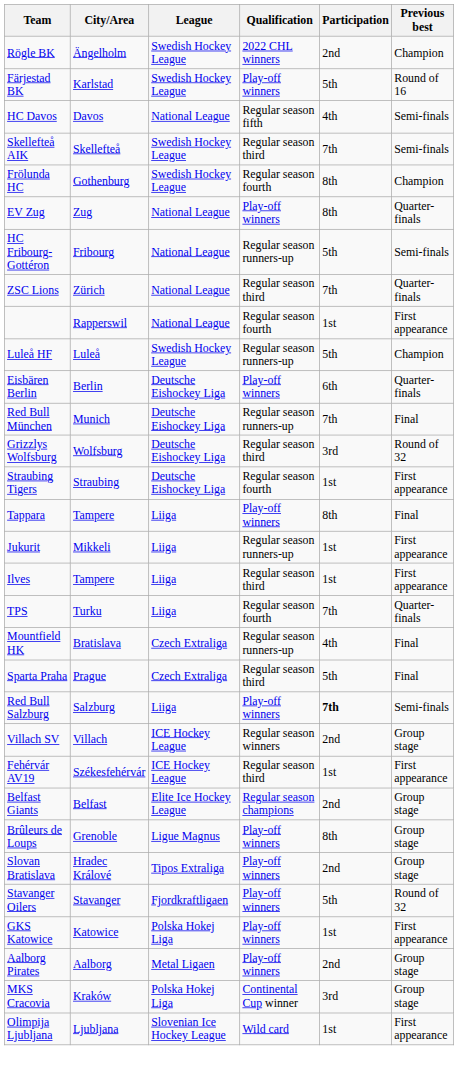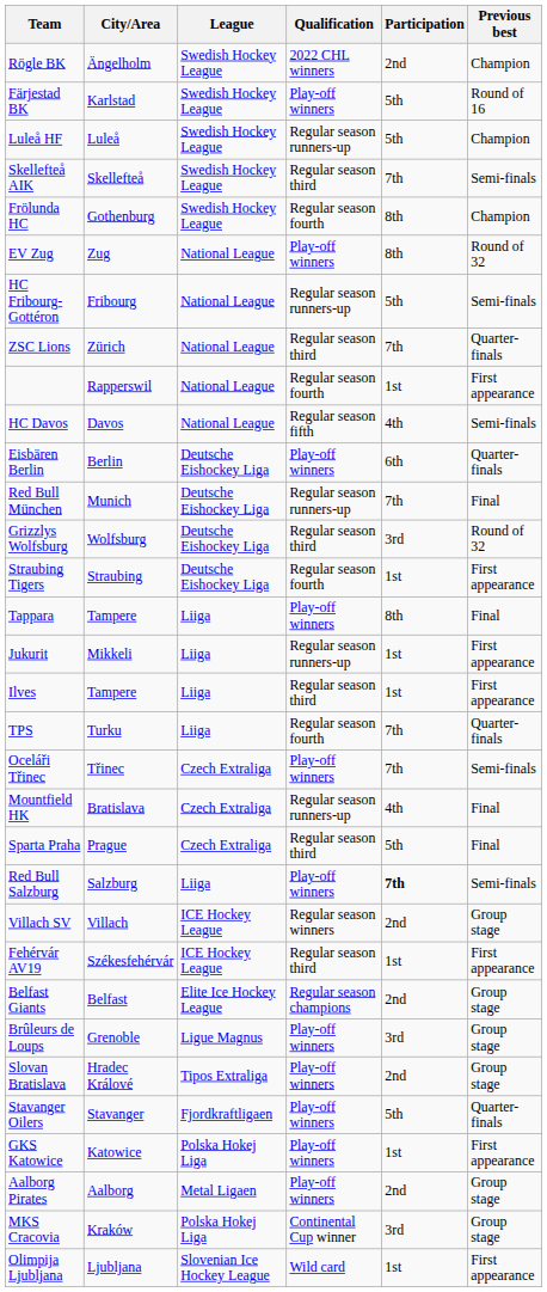 <table class="wikitable sortable" style="text-align:left">
 <tr>
 <th>Team</th>
 <th>City/Area</th>
 <th>League</th>
 <th>Qualification</th>
 <th>Participation</th>
 <th>Previous best</th>
 </tr>
 <tr>
 <td> <a href='#'>Rögle BK</a></td>
 <td><a href='#'>Ängelholm</a></td>
 <td><a href='#'>Swedish Hockey League</a></td>
 <td><a href='#'>2022 CHL winners</a></td>
 <td>2nd</td>
 <td data-sort-value="1">Champion</td>
 </tr>
 <tr>
 <td> <a href='#'>Färjestad BK</a></td>
 <td><a href='#'>Karlstad</a></td>
 <td><a href='#'>Swedish Hockey League</a></td>
 <td><a href='#'>Play-off winners</a></td>
 <td>5th</td>
 <td data-sort-value="5">Round of 16</td>
 </tr>
 <tr>
-<td> <a href='#'>HC Davos</a></td>
-<td><a href='#'>Davos</a></td>
-<td><a href='#'>National League</a></td>
-<td>Regular season fifth</td>
-<td>4th</td>
-<td data-sort-value="3">Semi-finals</td>
+<td> <a href='#'>Luleå HF</a></td>
+<td><a href='#'>Luleå</a></td>
+<td><a href='#'>Swedish Hockey League</a></td>
+<td>Regular season runners-up</td>
+<td>5th</td>
+<td data-sort-value="1">Champion</td>
 </tr>
 <tr>
 <td> <a href='#'>Skellefteå AIK</a></td>
 <td><a href='#'>Skellefteå</a></td>
 <td><a href='#'>Swedish Hockey League</a></td>
 <td>Regular season third</td>
 <td>7th</td>
 <td data-sort-value="3">Semi-finals</td>
 </tr>
 <tr>
 <td> <a href='#'>Frölunda HC</a></td>
 <td><a href='#'>Gothenburg</a></td>
 <td><a href='#'>Swedish Hockey League</a></td>
 <td>Regular season fourth</td>
 <td>8th</td>
 <td data-sort-value="1">Champion</td>
 </tr>
 <tr>
 <td> <a href='#'>EV Zug</a></td>
 <td><a href='#'>Zug</a></td>
 <td><a href='#'>National League</a></td>
 <td><a href='#'>Play-off winners</a></td>
 <td>8th</td>
-<td data-sort-value="4">Quarter-finals</td>
+<td data-sort-value="6">Round of 32</td>
 </tr>
 <tr>
 <td> <a href='#'>HC Fribourg-Gottéron</a></td>
 <td><a href='#'>Fribourg</a></td>
 <td><a href='#'>National League</a></td>
 <td>Regular season runners-up</td>
 <td>5th</td>
 <td data-sort-value="3">Semi-finals</td>
 </tr>
 <tr>
 <td> <a href='#'>ZSC Lions</a></td>
 <td><a href='#'>Zürich</a></td>
 <td><a href='#'>National League</a></td>
 <td>Regular season third</td>
 <td>7th</td>
 <td data-sort-value="4">Quarter-finals</td>
 </tr>
 <tr>
 <td></td>
 <td><a href='#'>Rapperswil</a></td>
 <td><a href='#'>National League</a></td>
 <td>Regular season fourth</td>
 <td>1st</td>
 <td data-sort-value="8">First appearance</td>
 </tr>
 <tr>
-<td> <a href='#'>Luleå HF</a></td>
-<td><a href='#'>Luleå</a></td>
-<td><a href='#'>Swedish Hockey League</a></td>
-<td>Regular season runners-up</td>
-<td>5th</td>
-<td data-sort-value="1">Champion</td>
+<td> <a href='#'>HC Davos</a></td>
+<td><a href='#'>Davos</a></td>
+<td><a href='#'>National League</a></td>
+<td>Regular season fifth</td>
+<td>4th</td>
+<td data-sort-value="3">Semi-finals</td>
 </tr>
 <tr>
 <td> <a href='#'>Eisbären Berlin</a></td>
 <td><a href='#'>Berlin</a></td>
 <td><a href='#'>Deutsche Eishockey Liga</a></td>
 <td><a href='#'>Play-off winners</a></td>
 <td>6th</td>
 <td data-sort-value="4">Quarter-finals</td>
 </tr>
 <tr>
 <td> <a href='#'>Red Bull München</a></td>
 <td><a href='#'>Munich</a></td>
 <td><a href='#'>Deutsche Eishockey Liga</a></td>
 <td>Regular season runners-up</td>
 <td>7th</td>
 <td data-sort-value="2">Final</td>
 </tr>
 <tr>
 <td> <a href='#'>Grizzlys Wolfsburg</a></td>
 <td><a href='#'>Wolfsburg</a></td>
 <td><a href='#'>Deutsche Eishockey Liga</a></td>
 <td>Regular season third</td>
 <td>3rd</td>
 <td data-sort-value="6">Round of 32</td>
 </tr>
 <tr>
 <td> <a href='#'>Straubing Tigers</a></td>
 <td><a href='#'>Straubing</a></td>
 <td><a href='#'>Deutsche Eishockey Liga</a></td>
 <td>Regular season fourth</td>
 <td>1st</td>
 <td data-sort-value="8">First appearance</td>
 </tr>
 <tr>
 <td> <a href='#'>Tappara</a></td>
 <td><a href='#'>Tampere</a></td>
 <td><a href='#'>Liiga</a></td>
 <td><a href='#'>Play-off winners</a></td>
 <td>8th</td>
 <td data-sort-value="2">Final</td>
 </tr>
 <tr>
 <td> <a href='#'>Jukurit</a></td>
 <td><a href='#'>Mikkeli</a></td>
 <td><a href='#'>Liiga</a></td>
 <td>Regular season runners-up</td>
 <td>1st</td>
 <td data-sort-value="8">First appearance</td>
 </tr>
 <tr>
 <td> <a href='#'>Ilves</a></td>
 <td><a href='#'>Tampere</a></td>
 <td><a href='#'>Liiga</a></td>
 <td>Regular season third</td>
 <td>1st</td>
 <td data-sort-value="8">First appearance</td>
 </tr>
 <tr>
 <td> <a href='#'>TPS</a></td>
 <td><a href='#'>Turku</a></td>
 <td><a href='#'>Liiga</a></td>
 <td>Regular season fourth</td>
 <td>7th</td>
 <td data-sort-value="4">Quarter-finals</td>
 </tr>
 <tr>
+<td> <a href='#'>Oceláři Třinec</a></td>
+<td><a href='#'>Třinec</a></td>
+<td><a href='#'>Czech Extraliga</a></td>
+<td><a href='#'>Play-off winners</a></td>
+<td>7th</td>
+<td data-sort-value="3">Semi-finals</td>
+</tr>
+<tr>
 <td> <a href='#'>Mountfield HK</a></td>
 <td><a href='#'>Bratislava</a></td>
 <td><a href='#'>Czech Extraliga</a></td>
 <td>Regular season runners-up</td>
 <td>4th</td>
 <td data-sort-value="2">Final</td>
 </tr>
 <tr>
 <td> <a href='#'>Sparta Praha</a></td>
 <td><a href='#'>Prague</a></td>
 <td><a href='#'>Czech Extraliga</a></td>
 <td>Regular season third</td>
 <td>5th</td>
 <td data-sort-value="2">Final</td>
 </tr>
 <tr>
 <td> <a href='#'>Red Bull Salzburg</a></td>
 <td><a href='#'>Salzburg</a></td>
 <td><a href='#'>Liiga</a></td>
 <td><a href='#'>Play-off winners</a></td>
 <td><strong>7th</strong></td>
 <td data-sort-value="3">Semi-finals</td>
 </tr>
 <tr>
 <td> <a href='#'>Villach SV</a></td>
 <td><a href='#'>Villach</a></td>
 <td><a href='#'>ICE Hockey League</a></td>
 <td>Regular season winners</td>
 <td>2nd</td>
 <td data-sort-value="7">Group stage</td>
 </tr>
 <tr>
 <td> <a href='#'>Fehérvár AV19</a></td>
 <td><a href='#'>Székesfehérvár</a></td>
 <td><a href='#'>ICE Hockey League</a></td>
 <td>Regular season third</td>
 <td>1st</td>
 <td data-sort-value="8">First appearance</td>
 </tr>
 <tr>
 <td> <a href='#'>Belfast Giants</a></td>
 <td><a href='#'>Belfast</a></td>
 <td><a href='#'>Elite Ice Hockey League</a></td>
 <td><a href='#'>Regular season champions</a></td>
 <td>2nd</td>
 <td data-sort-value="7">Group stage</td>
 </tr>
 <tr>
 <td> <a href='#'>Brûleurs de Loups</a></td>
 <td><a href='#'>Grenoble</a></td>
 <td><a href='#'>Ligue Magnus</a></td>
 <td><a href='#'>Play-off winners</a></td>
-<td>8th</td>
+<td>3rd</td>
 <td data-sort-value="7">Group stage</td>
 </tr>
 <tr>
 <td> <a href='#'>Slovan Bratislava</a></td>
 <td><a href='#'>Hradec Králové</a></td>
 <td><a href='#'>Tipos Extraliga</a></td>
 <td><a href='#'>Play-off winners</a></td>
 <td>2nd</td>
 <td data-sort-value="7">Group stage</td>
 </tr>
 <tr>
 <td> <a href='#'>Stavanger Oilers</a></td>
 <td><a href='#'>Stavanger</a></td>
 <td><a href='#'>Fjordkraftligaen</a></td>
 <td><a href='#'>Play-off winners</a></td>
 <td>5th</td>
-<td data-sort-value="6">Round of 32</td>
+<td data-sort-value="4">Quarter-finals</td>
 </tr>
 <tr>
 <td> <a href='#'>GKS Katowice</a></td>
 <td><a href='#'>Katowice</a></td>
 <td><a href='#'>Polska Hokej Liga</a></td>
 <td><a href='#'>Play-off winners</a></td>
 <td>1st</td>
 <td data-sort-value="8">First appearance</td>
 </tr>
 <tr>
 <td> <a href='#'>Aalborg Pirates</a></td>
 <td><a href='#'>Aalborg</a></td>
 <td><a href='#'>Metal Ligaen</a></td>
 <td><a href='#'>Play-off winners</a></td>
 <td>2nd</td>
 <td data-sort-value="7">Group stage</td>
 </tr>
 <tr>
 <td> <a href='#'>MKS Cracovia</a></td>
 <td><a href='#'>Kraków</a></td>
 <td><a href='#'>Polska Hokej Liga</a></td>
 <td><a href='#'>Continental Cup</a> winner</td>
 <td>3rd</td>
 <td data-sort-value="7">Group stage</td>
 </tr>
 <tr>
 <td> <a href='#'>Olimpija Ljubljana</a></td>
 <td><a href='#'>Ljubljana</a></td>
 <td><a href='#'>Slovenian Ice Hockey League</a></td>
 <td><a href='#'>Wild card</a></td>
 <td>1st</td>
 <td data-sort-value="8">First appearance</td>
 </tr>
 </table>
